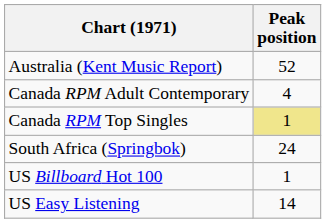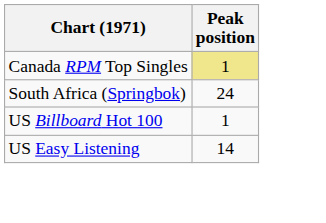 <table class="wikitable sortable">
 <tr>
 <th>Chart (1971)</th>
 <th>Peak<br>position</th>
-</tr>
-<tr>
-<td>Australia (<a href='#'>Kent Music Report</a>)</td>
-<td style="text-align:center;">52</td>
-</tr>
-<tr>
-<td>Canada <em>RPM</em> Adult Contemporary</td>
-<td style="text-align:center;">4</td>
 </tr>
 <tr>
 <td>Canada <em><a href='#'>RPM</a></em> Top Singles</td>
 <td style="background: khaki; text-align:center;">1</td>
 </tr>
 <tr>
 <td>South Africa (<a href='#'>Springbok</a>)</td>
 <td align="center">24</td>
 </tr>
 <tr>
 <td>US <a href='#'><em>Billboard</em> Hot 100</a></td>
 <td style="text-align:center;">1</td>
 </tr>
 <tr>
 <td>US <a href='#'>Easy Listening</a></td>
 <td style="text-align:center;">14</td>
 </tr>
 </table>
